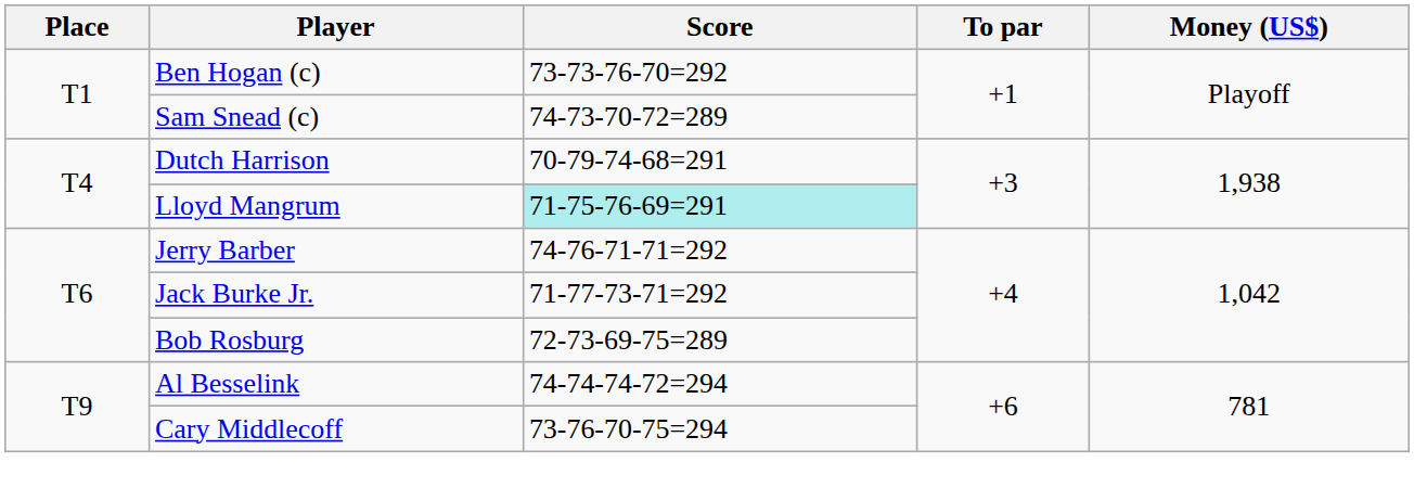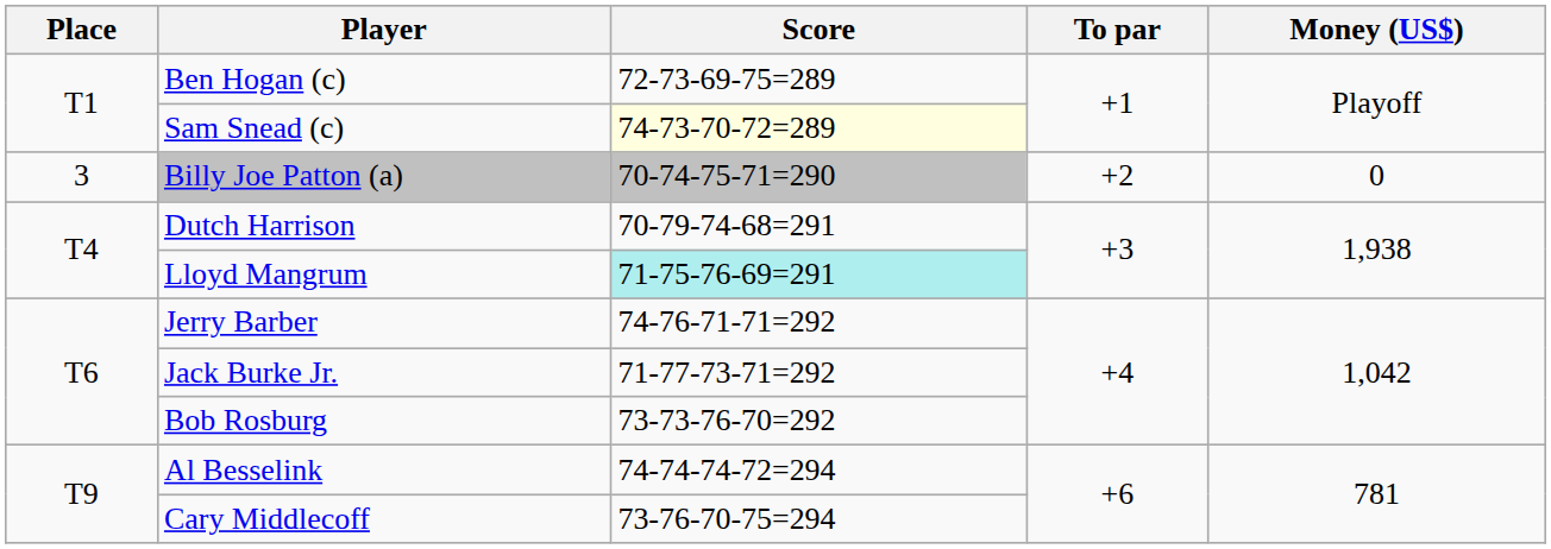 <table class="wikitable" style="width:50em;margin-bottom:0;">
 <tr>
 <th>Place</th>
 <th>Player</th>
 <th>Score</th>
 <th>To par</th>
 <th>Money (<a href='#'>US$</a>)</th>
 </tr>
 <tr>
 <td rowspan=2 align=center>T1</td>
 <td> <a href='#'>Ben Hogan</a> (c)</td>
-<td>73-73-76-70=292</td>
+<td>72-73-69-75=289</td>
 <td rowspan=2 align=center>+1</td>
 <td rowspan=2 align=center>Playoff</td>
 </tr>
 <tr>
 <td> <a href='#'>Sam Snead</a> (c)</td>
-<td>74-73-70-72=289</td>
+<td style="background: lightyellow;">74-73-70-72=289</td>
+</tr>
+<tr>
+<td align=center>3</td>
+<td style="background:silver"> <a href='#'>Billy Joe Patton</a> (a)</td>
+<td style="background:silver">70-74-75-71=290</td>
+<td align=center>+2</td>
+<td align=center>0</td>
 </tr>
 <tr>
 <td rowspan=2 align=center>T4</td>
 <td> <a href='#'>Dutch Harrison</a></td>
 <td>70-79-74-68=291</td>
 <td rowspan=2 align=center>+3</td>
 <td rowspan=2 align=center>1,938</td>
 </tr>
 <tr>
 <td> <a href='#'>Lloyd Mangrum</a></td>
 <td style="background: paleturquoise;">71-75-76-69=291</td>
 </tr>
 <tr>
 <td rowspan=3 align=center>T6</td>
 <td> <a href='#'>Jerry Barber</a></td>
 <td>74-76-71-71=292</td>
 <td rowspan=3 align=center>+4</td>
 <td rowspan=3 align=center>1,042</td>
 </tr>
 <tr>
 <td> <a href='#'>Jack Burke Jr.</a></td>
 <td>71-77-73-71=292</td>
 </tr>
 <tr>
 <td> <a href='#'>Bob Rosburg</a></td>
-<td>72-73-69-75=289</td>
+<td>73-73-76-70=292</td>
 </tr>
 <tr>
 <td rowspan=2 align=center>T9</td>
 <td> <a href='#'>Al Besselink</a></td>
 <td>74-74-74-72=294</td>
 <td rowspan=2 align=center>+6</td>
 <td rowspan=2 align=center>781</td>
 </tr>
 <tr>
 <td> <a href='#'>Cary Middlecoff</a></td>
 <td>73-76-70-75=294</td>
 </tr>
 </table>
